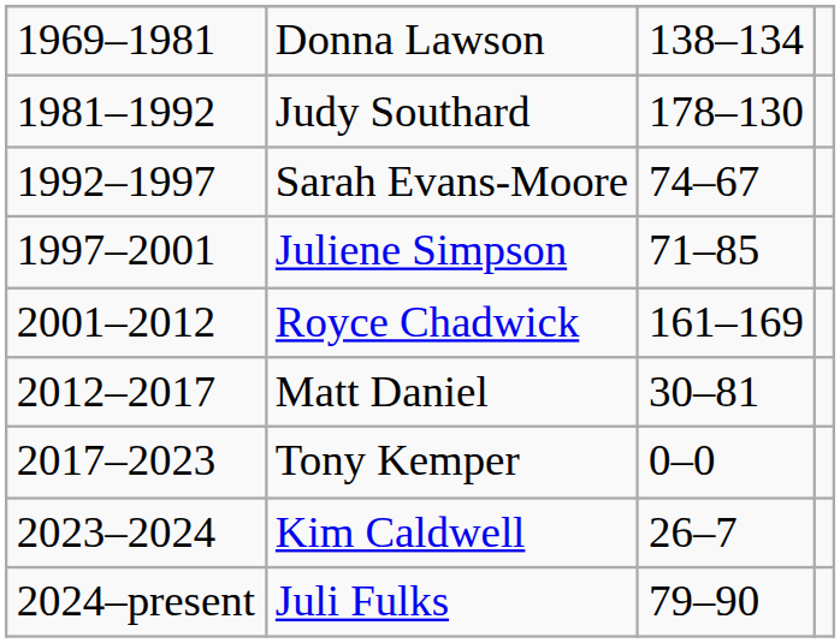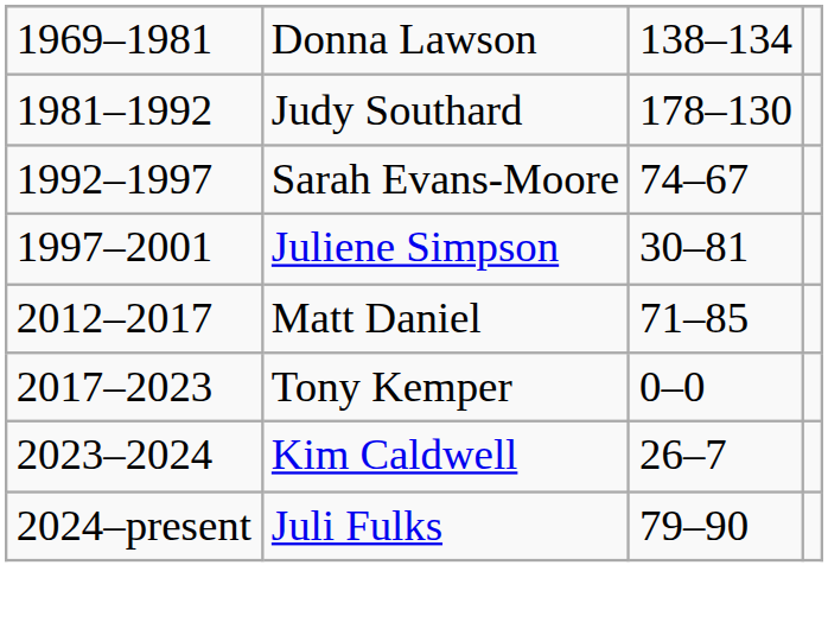 <table class="wikitable">
 <tr>
 </tr>
 <tr>
 <td>1969–1981</td>
 <td>Donna Lawson</td>
 <td>138–134</td>
 <td></td>
 </tr>
 <tr>
 <td>1981–1992</td>
 <td>Judy Southard</td>
 <td>178–130</td>
 <td></td>
 </tr>
 <tr>
 <td>1992–1997</td>
 <td>Sarah Evans-Moore</td>
 <td>74–67</td>
 <td></td>
 </tr>
 <tr>
 <td>1997–2001</td>
 <td><a href='#'>Juliene Simpson</a></td>
-<td>71–85</td>
-<td></td>
-</tr>
-<tr>
-<td>2001–2012</td>
-<td><a href='#'>Royce Chadwick</a></td>
-<td>161–169</td>
+<td>30–81</td>
 <td></td>
 </tr>
 <tr>
 <td>2012–2017</td>
 <td>Matt Daniel</td>
-<td>30–81</td>
+<td>71–85</td>
 <td></td>
 </tr>
 <tr>
 <td>2017–2023</td>
 <td>Tony Kemper</td>
 <td>0–0</td>
 <td></td>
 </tr>
 <tr>
 <td>2023–2024</td>
 <td><a href='#'>Kim Caldwell</a></td>
 <td>26–7</td>
 <td></td>
 </tr>
 <tr>
 <td>2024–present</td>
 <td><a href='#'>Juli Fulks</a></td>
 <td>79–90</td>
 <td></td>
 </tr>
 </table>
